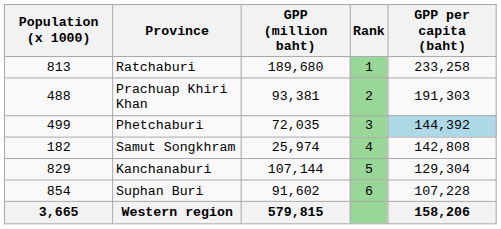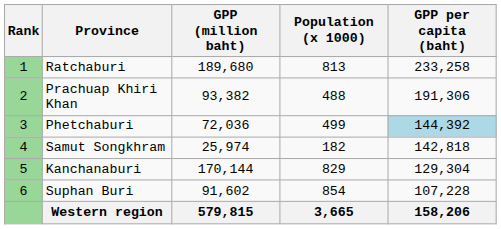 <table class="wikitable sortable">
 <tr>
-<th style="width:100px;">Population<br>(x 1000)</th>
+<th style="width:10px;" class=unsortable>Rank</th>
 <th style="width:120px;">Province</th>
 <th style="width:100px;">GPP<br>(million baht)</th>
-<th style="width:10px;" class=unsortable>Rank</th>
+<th style="width:100px;">Population<br>(x 1000)</th>
 <th style="width:100px;">GPP per capita (baht)</th>
 </tr>
 <tr>
-<td style="text-align:center;">813</td>
+<td style="background:#98d798;text-align:center;">1</td>
 <td>Ratchaburi</td>
 <td style="text-align:center;">189,680</td>
-<td style="background:#98d798;text-align:center;">1</td>
+<td style="text-align:center;">813</td>
 <td style="text-align:center;">233,258</td>
 </tr>
 <tr>
+<td style="background:#98d798;text-align:center;">2</td>
+<td>Prachuap Khiri Khan</td>
+<td style="text-align:center;">93,382</td>
 <td style="text-align:center;">488</td>
-<td>Prachuap Khiri Khan</td>
-<td style="text-align:center;">93,381</td>
-<td style="background:#98d798;text-align:center;">2</td>
-<td style="text-align:center;">191,303</td>
+<td style="text-align:center;">191,306</td>
 </tr>
 <tr>
+<td style="background:#98d798;text-align:center;">3</td>
+<td>Phetchaburi</td>
+<td style="text-align:center;">72,036</td>
 <td style="text-align:center;">499</td>
-<td>Phetchaburi</td>
-<td style="text-align:center;">72,035</td>
-<td style="background:#98d798;text-align:center;">3</td>
 <td style="background: lightblue; text-align:center;">144,392</td>
 </tr>
 <tr>
-<td style="text-align:center;">182</td>
+<td style="background:#98d798;text-align:center;">4</td>
 <td>Samut Songkhram</td>
 <td style="text-align:center;">25,974</td>
-<td style="background:#98d798;text-align:center;">4</td>
-<td style="text-align:center;">142,808</td>
+<td style="text-align:center;">182</td>
+<td style="text-align:center;">142,818</td>
 </tr>
 <tr>
+<td style="background:#98d798;text-align:center;">5</td>
+<td>Kanchanaburi</td>
+<td style="text-align:center;">170,144</td>
 <td style="text-align:center;">829</td>
-<td>Kanchanaburi</td>
-<td style="text-align:center;">107,144</td>
-<td style="background:#98d798;text-align:center;">5</td>
 <td style="text-align:center;">129,304</td>
 </tr>
 <tr>
-<td style="text-align:center;">854</td>
+<td style="background:#98d798;text-align:center;">6</td>
 <td>Suphan Buri</td>
 <td style="text-align:center;">91,602</td>
-<td style="background:#98d798;text-align:center;">6</td>
+<td style="text-align:center;">854</td>
 <td style="text-align:center;">107,228</td>
 </tr>
 <tr>
-<th>3,665</th>
+<th style="background:#98d798;"> </th>
 <th>Western region</th>
 <th>579,815</th>
-<th style="background:#98d798;"> </th>
+<th>3,665</th>
 <th>158,206</th>
 </tr>
 </table>
